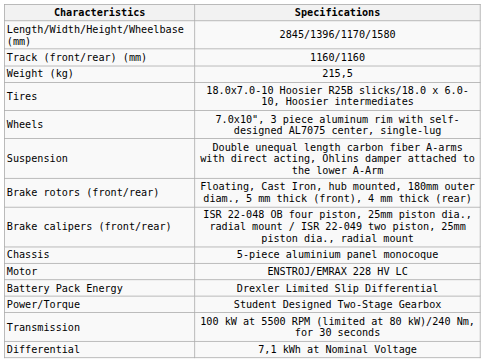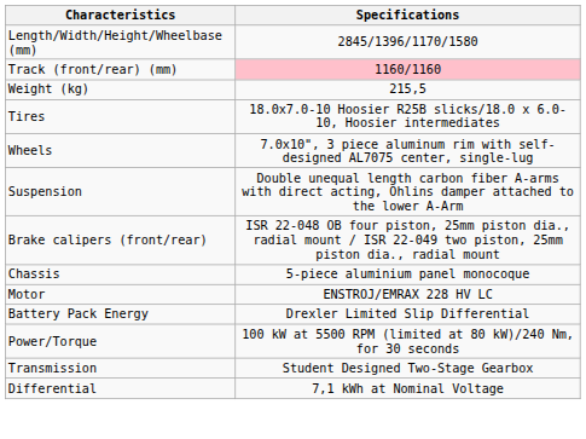 <table class="wikitable">
 <tr>
 <th>Characteristics</th>
 <th>Specifications</th>
 </tr>
 <tr>
 <td>Length/Width/Height/Wheelbase (mm)</td>
 <td style="text-align:center;">2845/1396/1170/1580</td>
 </tr>
 <tr>
 <td>Track (front/rear) (mm)</td>
-<td style="text-align:center;">1160/1160</td>
+<td style="background: pink; text-align:center;">1160/1160</td>
 </tr>
 <tr>
 <td>Weight (kg)</td>
 <td style="text-align:center;">215,5</td>
 </tr>
 <tr>
 <td>Tires</td>
 <td style="text-align:center;">18.0x7.0-10 Hoosier R25B slicks/18.0 x 6.0-10, Hoosier intermediates</td>
 </tr>
 <tr>
 <td>Wheels</td>
 <td style="text-align:center;">7.0x10", 3 piece aluminum rim with self-designed AL7075 center, single-lug</td>
 </tr>
 <tr>
 <td>Suspension</td>
 <td style="text-align:center;">Double unequal length carbon fiber A-arms with direct acting,  Ohlins damper attached to the lower A-Arm</td>
-</tr>
-<tr>
-<td>Brake rotors (front/rear)</td>
-<td style="text-align:center;">Floating, Cast Iron, hub mounted, 180mm outer diam., 5 mm thick (front), 4 mm thick (rear)</td>
 </tr>
 <tr>
 <td>Brake calipers (front/rear)</td>
 <td style="text-align:center;">ISR 22-048 OB four piston, 25mm piston dia., radial mount / ISR 22-049 two piston, 25mm piston dia., radial mount</td>
 </tr>
 <tr>
 <td>Chassis</td>
 <td style="text-align:center;">5-piece aluminium panel monocoque</td>
 </tr>
 <tr>
 <td>Motor</td>
 <td style="text-align:center;">ENSTROJ/EMRAX 228 HV LC</td>
 </tr>
 <tr>
 <td>Battery Pack Energy</td>
 <td style="text-align:center;">Drexler Limited Slip Differential</td>
 </tr>
 <tr>
 <td>Power/Torque</td>
-<td style="text-align:center;">Student Designed Two-Stage Gearbox</td>
+<td style="text-align:center;">100 kW at 5500 RPM (limited at 80 kW)/240 Nm, for 30 seconds</td>
 </tr>
 <tr>
 <td>Transmission</td>
-<td style="text-align:center;">100 kW at 5500 RPM (limited at 80 kW)/240 Nm, for 30 seconds</td>
+<td style="text-align:center;">Student Designed Two-Stage Gearbox</td>
 </tr>
 <tr>
 <td>Differential</td>
 <td style="text-align:center;">7,1 kWh at Nominal Voltage</td>
 </tr>
 </table>
